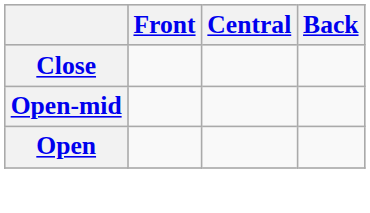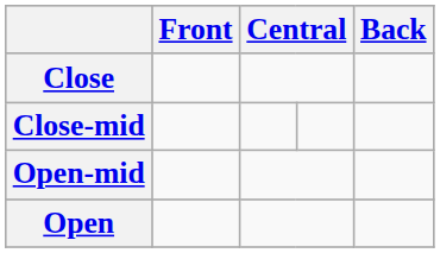 <table class="wikitable" style="text-align:center">
 <tr>
 <th></th>
 <th><a href='#'>Front</a></th>
 <th colspan="2"><a href='#'>Central</a></th>
 <th><a href='#'>Back</a></th>
 </tr>
 <tr>
 <th><a href='#'>Close</a></th>
 <td> </td>
 <td colspan="2"></td>
 <td> </td>
 </tr>
 <tr>
+<th><a href='#'>Close-mid</a></th>
+<td></td>
+<td> </td>
+<td> </td>
+<td></td>
+</tr>
+<tr>
 <th><a href='#'>Open-mid</a></th>
 <td> </td>
 <td colspan="2"></td>
 <td> </td>
 </tr>
 <tr>
 <th><a href='#'>Open</a></th>
 <td></td>
 <td colspan="2"> </td>
 <td></td>
 </tr>
 </table>
